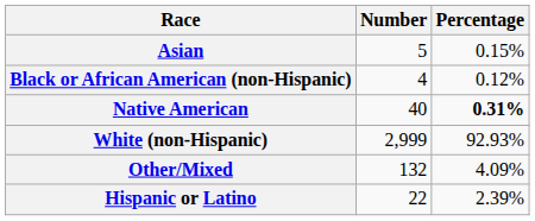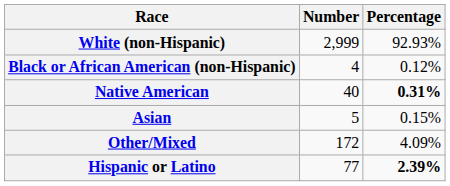 <table class="wikitable" style="text-align:right">
 <tr>
 <th scope="col">Race</th>
 <th scope="col">Number</th>
 <th scope="col">Percentage</th>
 </tr>
 <tr>
-<th scope="row"><a href='#'>Asian</a></th>
-<td>5</td>
-<td>0.15%</td>
+<th scope="row"><a href='#'>White</a> (non-Hispanic)</th>
+<td>2,999</td>
+<td>92.93%</td>
 </tr>
 <tr>
 <th scope="row"><a href='#'>Black or African American</a> (non-Hispanic)</th>
 <td>4</td>
 <td>0.12%</td>
 </tr>
 <tr>
 <th scope="row"><a href='#'>Native American</a></th>
 <td>40</td>
 <td><strong>0.31%</strong></td>
 </tr>
 <tr>
-<th scope="row"><a href='#'>White</a> (non-Hispanic)</th>
-<td>2,999</td>
-<td>92.93%</td>
+<th scope="row"><a href='#'>Asian</a></th>
+<td>5</td>
+<td>0.15%</td>
 </tr>
 <tr>
 <th scope="row"><a href='#'>Other/Mixed</a></th>
-<td>132</td>
+<td>172</td>
 <td>4.09%</td>
 </tr>
 <tr>
 <th scope="row"><a href='#'>Hispanic</a> or <a href='#'>Latino</a></th>
-<td>22</td>
-<td>2.39%</td>
+<td>77</td>
+<td><strong>2.39%</strong></td>
 </tr>
 </table>
